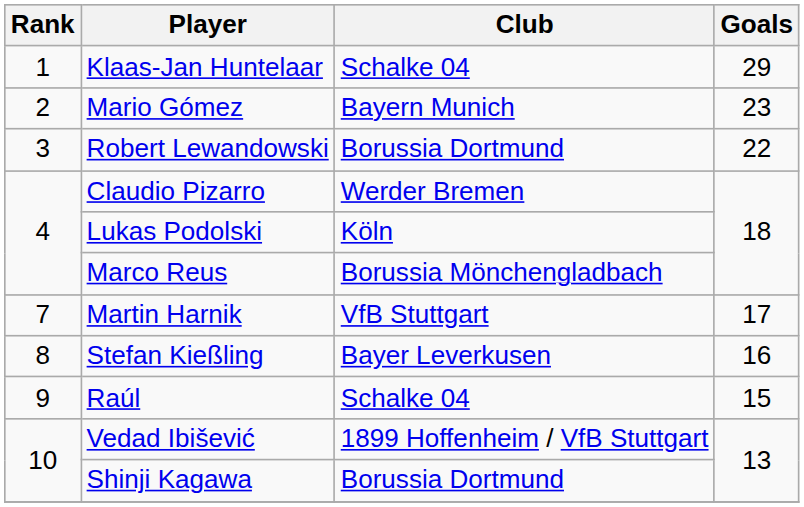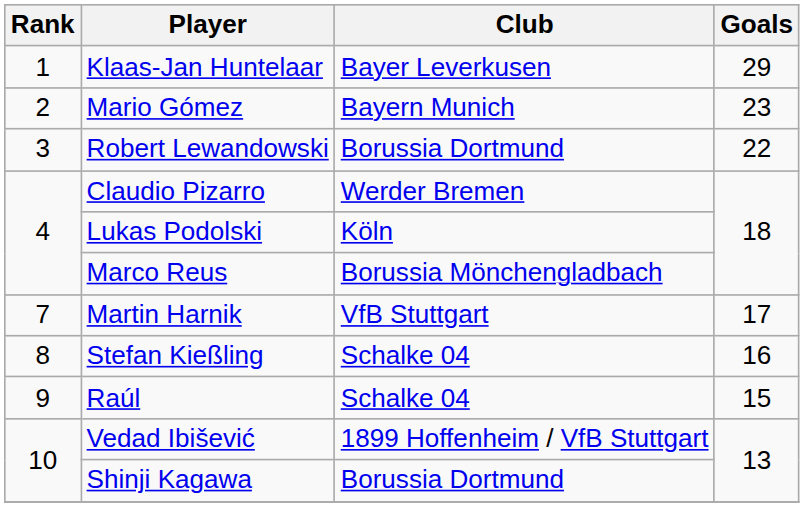 <table class="wikitable sortable" style=text-align:center>
 <tr>
 <th>Rank</th>
 <th>Player</th>
 <th>Club</th>
 <th>Goals</th>
 </tr>
 <tr>
 <td>1</td>
 <td align=left> <a href='#'>Klaas-Jan Huntelaar</a></td>
-<td align=left><a href='#'>Schalke 04</a></td>
+<td align=left><a href='#'>Bayer Leverkusen</a></td>
 <td>29</td>
 </tr>
 <tr>
 <td>2</td>
 <td align=left> <a href='#'>Mario Gómez</a></td>
 <td align=left><a href='#'>Bayern Munich</a></td>
 <td>23</td>
 </tr>
 <tr>
 <td>3</td>
 <td align=left> <a href='#'>Robert Lewandowski</a></td>
 <td align=left><a href='#'>Borussia Dortmund</a></td>
 <td>22</td>
 </tr>
 <tr>
 <td rowspan=3>4</td>
 <td align=left> <a href='#'>Claudio Pizarro</a></td>
 <td align=left><a href='#'>Werder Bremen</a></td>
 <td rowspan=3>18</td>
 </tr>
 <tr>
 <td align=left> <a href='#'>Lukas Podolski</a></td>
 <td align=left><a href='#'>Köln</a></td>
 </tr>
 <tr>
 <td align=left> <a href='#'>Marco Reus</a></td>
 <td align=left><a href='#'>Borussia Mönchengladbach</a></td>
 </tr>
 <tr>
 <td>7</td>
 <td align=left> <a href='#'>Martin Harnik</a></td>
 <td align=left><a href='#'>VfB Stuttgart</a></td>
 <td>17</td>
 </tr>
 <tr>
 <td>8</td>
 <td align=left> <a href='#'>Stefan Kießling</a></td>
-<td align=left><a href='#'>Bayer Leverkusen</a></td>
+<td align=left><a href='#'>Schalke 04</a></td>
 <td>16</td>
 </tr>
 <tr>
 <td>9</td>
 <td align=left> <a href='#'>Raúl</a></td>
 <td align=left><a href='#'>Schalke 04</a></td>
 <td>15</td>
 </tr>
 <tr>
 <td rowspan=2>10</td>
 <td align=left> <a href='#'>Vedad Ibišević</a></td>
 <td align=left><a href='#'>1899 Hoffenheim</a> / <a href='#'>VfB Stuttgart</a></td>
 <td rowspan=2>13</td>
 </tr>
 <tr>
 <td align=left> <a href='#'>Shinji Kagawa</a></td>
 <td align=left><a href='#'>Borussia Dortmund</a></td>
 </tr>
 <tr>
 </tr>
 </table>
